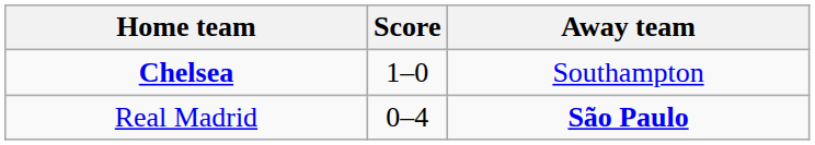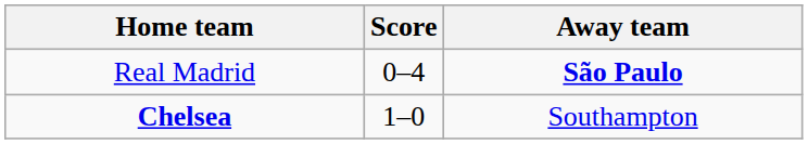 <table class="wikitable" style="text-align: center">
 <tr>
 <th width="45%">Home team</th>
 <th>Score</th>
 <th width="45%">Away team</th>
 </tr>
 <tr>
+<td><a href='#'>Real Madrid</a> </td>
+<td>0–4</td>
+<td> <strong><a href='#'>São Paulo</a></strong></td>
+</tr>
+<tr>
 <td><strong><a href='#'>Chelsea</a></strong> </td>
 <td>1–0</td>
 <td> <a href='#'>Southampton</a></td>
 </tr>
-<tr>
-<td><a href='#'>Real Madrid</a> </td>
-<td>0–4</td>
-<td> <strong><a href='#'>São Paulo</a></strong></td>
-</tr>
 </table>
